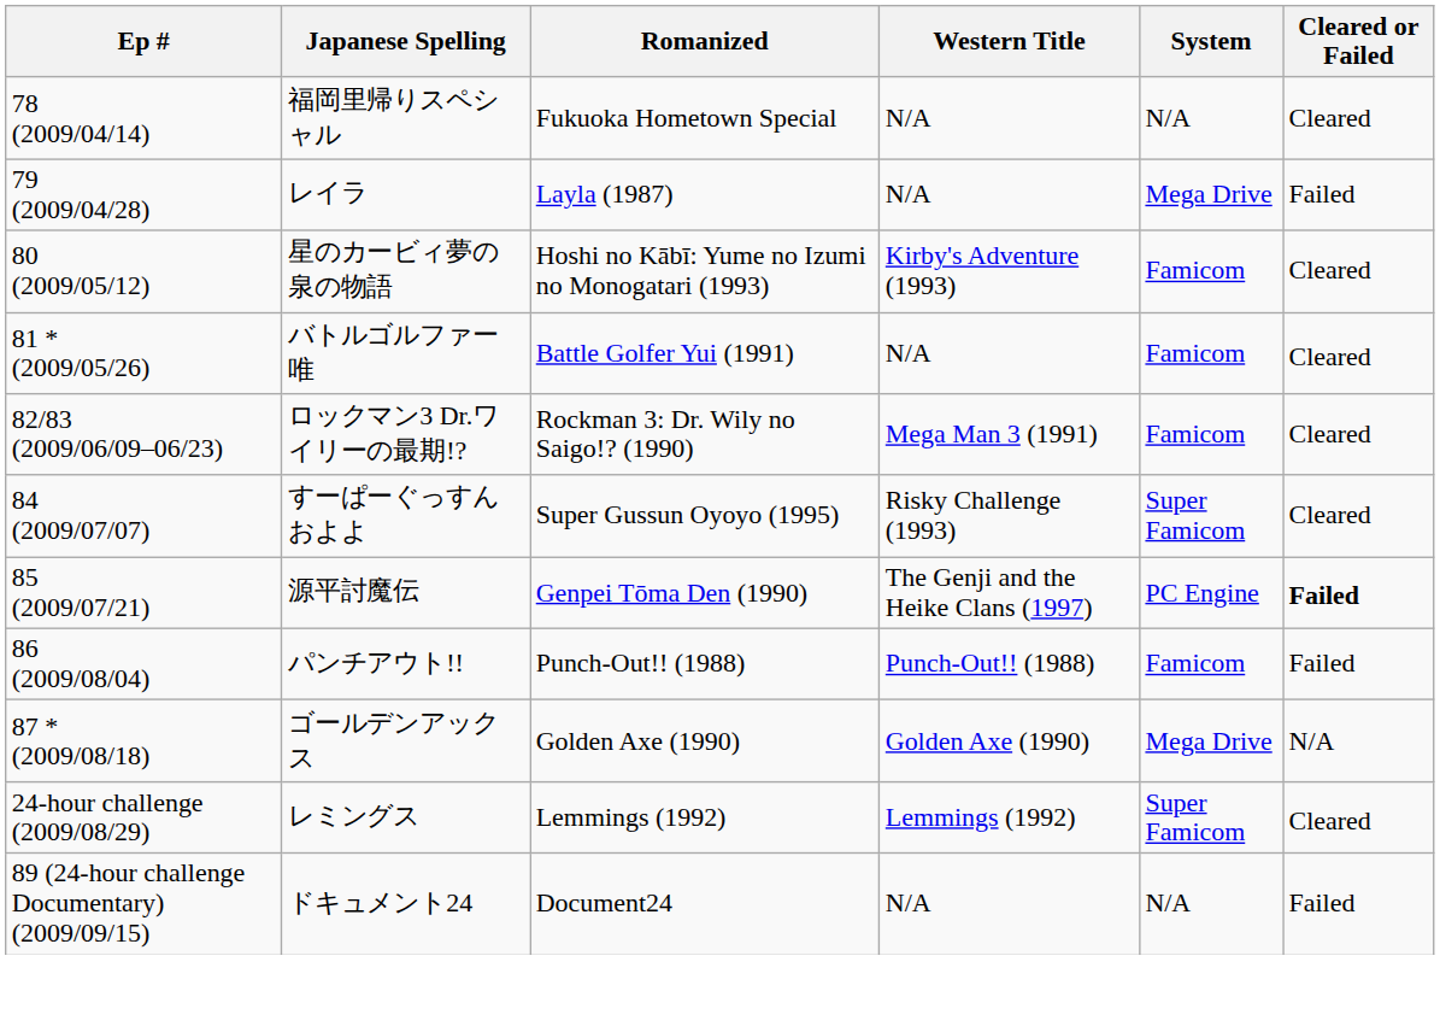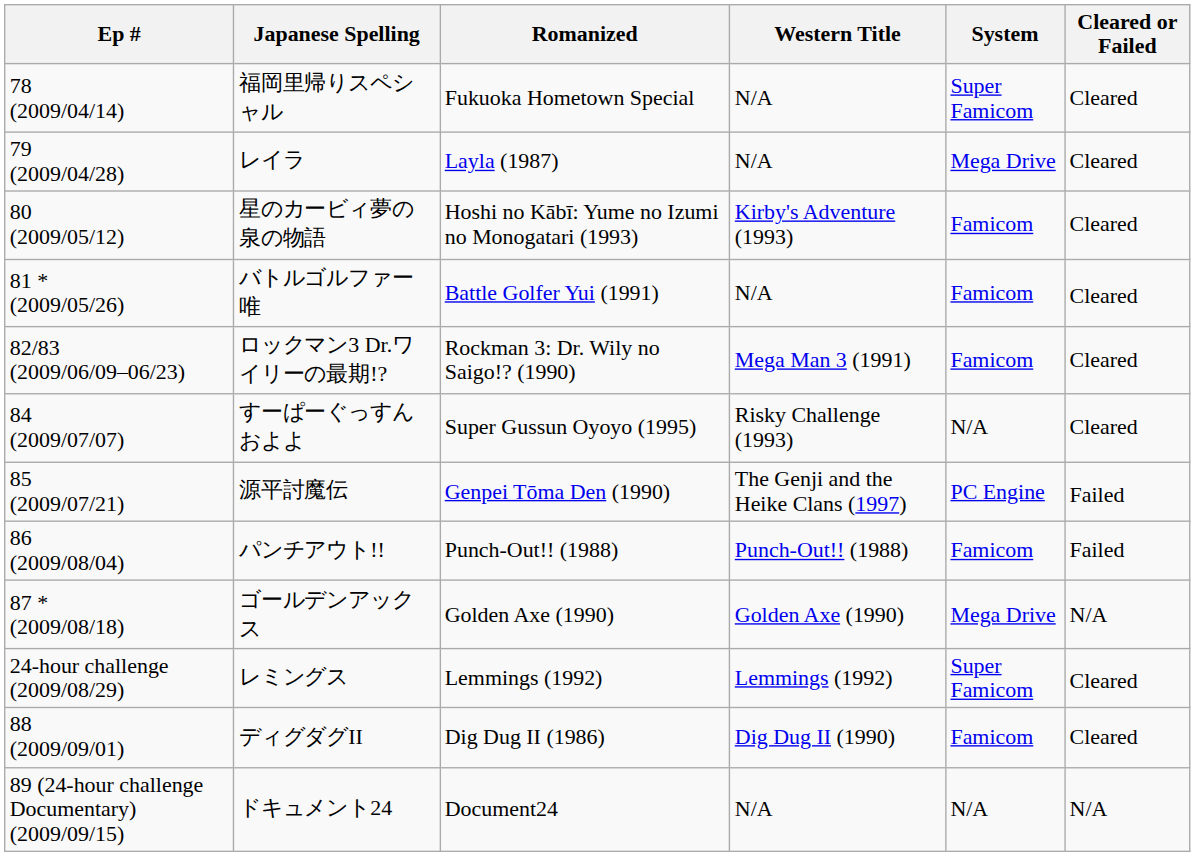 <table class="wikitable" style="width:98%;">
 <tr>
 <th>Ep #</th>
 <th>Japanese Spelling</th>
 <th>Romanized</th>
 <th>Western Title</th>
 <th>System</th>
 <th>Cleared or Failed</th>
 </tr>
 <tr>
 <td>78<br>(2009/04/14)</td>
 <td>福岡里帰りスペシャル</td>
 <td>Fukuoka Hometown Special</td>
 <td>N/A</td>
-<td>N/A</td>
+<td><a href='#'>Super Famicom</a></td>
 <td>Cleared</td>
 </tr>
 <tr>
 <td>79<br>(2009/04/28)</td>
 <td>レイラ</td>
 <td><a href='#'>Layla</a> (1987)</td>
 <td>N/A</td>
 <td><a href='#'>Mega Drive</a></td>
-<td>Failed</td>
+<td>Cleared</td>
 </tr>
 <tr>
 <td>80<br>(2009/05/12)</td>
 <td>星のカービィ夢の泉の物語</td>
 <td>Hoshi no Kābī: Yume no Izumi no Monogatari (1993)</td>
 <td><a href='#'>Kirby's Adventure</a> (1993)</td>
 <td><a href='#'>Famicom</a></td>
 <td>Cleared</td>
 </tr>
 <tr>
 <td>81 *<br>(2009/05/26)</td>
 <td>バトルゴルファー唯</td>
 <td><a href='#'>Battle Golfer Yui</a> (1991)</td>
 <td>N/A</td>
 <td><a href='#'>Famicom</a></td>
 <td>Cleared<sup></sup></td>
 </tr>
 <tr>
 <td>82/83<br>(2009/06/09–06/23)</td>
 <td>ロックマン3 Dr.ワイリーの最期!?</td>
 <td>Rockman 3: Dr. Wily no Saigo!? (1990)</td>
 <td><a href='#'>Mega Man 3</a> (1991)</td>
 <td><a href='#'>Famicom</a></td>
 <td>Cleared</td>
 </tr>
 <tr>
 <td>84<br>(2009/07/07)</td>
 <td>すーぱーぐっすんおよよ</td>
 <td>Super Gussun Oyoyo (1995)</td>
 <td>Risky Challenge (1993)</td>
-<td><a href='#'>Super Famicom</a></td>
+<td>N/A</td>
 <td>Cleared</td>
 </tr>
 <tr>
 <td>85<br>(2009/07/21)</td>
 <td>源平討魔伝</td>
 <td><a href='#'>Genpei Tōma Den</a> (1990)</td>
 <td>The Genji and the Heike Clans (<a href='#'>1997</a>)</td>
 <td><a href='#'>PC Engine</a></td>
-<td><strong>Failed<sup></sup></strong></td>
+<td>Failed<sup></sup></td>
 </tr>
 <tr>
 <td>86<br>(2009/08/04)</td>
 <td>パンチアウト!!</td>
 <td>Punch-Out!! (1988)</td>
 <td><a href='#'>Punch-Out!!</a> (1988)</td>
 <td><a href='#'>Famicom</a></td>
 <td>Failed</td>
 </tr>
 <tr>
 <td>87 *<br>(2009/08/18)</td>
 <td>ゴールデンアックス</td>
 <td>Golden Axe (1990)</td>
 <td><a href='#'>Golden Axe</a> (1990)</td>
 <td><a href='#'>Mega Drive</a></td>
 <td>N/A</td>
 </tr>
 <tr>
 <td>24-hour challenge<br>(2009/08/29)</td>
 <td>レミングス</td>
 <td>Lemmings (1992)</td>
 <td><a href='#'>Lemmings</a> (1992)</td>
 <td><a href='#'>Super Famicom</a></td>
 <td>Cleared<sup></sup></td>
 </tr>
 <tr>
+<td>88<br>(2009/09/01)</td>
+<td>ディグダグII</td>
+<td>Dig Dug II (1986)</td>
+<td><a href='#'>Dig Dug II</a> (1990)</td>
+<td><a href='#'>Famicom</a></td>
+<td>Cleared</td>
+</tr>
+<tr>
 <td>89 (24-hour challenge Documentary)<br>(2009/09/15)</td>
 <td>ドキュメント24</td>
 <td>Document24</td>
 <td>N/A</td>
 <td>N/A</td>
-<td>Failed</td>
+<td>N/A</td>
 </tr>
 </table>
